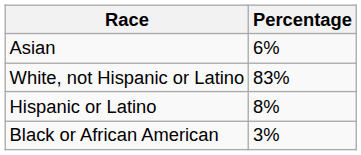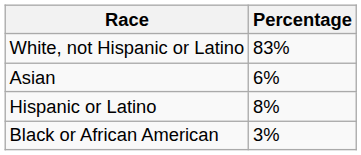 <table class="wikitable" style="float:right; font-size:85%; margin:10px">
 <tr>
 <th>Race</th>
 <th>Percentage</th>
 </tr>
 <tr>
+<td>White, not Hispanic or Latino</td>
+<td>83%</td>
+</tr>
+<tr>
 <td>Asian</td>
 <td>6%</td>
-</tr>
-<tr>
-<td>White, not Hispanic or Latino</td>
-<td>83%</td>
 </tr>
 <tr>
 <td>Hispanic or Latino</td>
 <td>8%</td>
 </tr>
 <tr>
 <td>Black or African American</td>
 <td>3%</td>
 </tr>
 </table>
